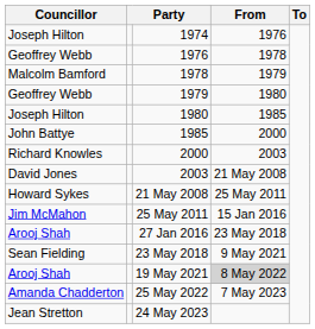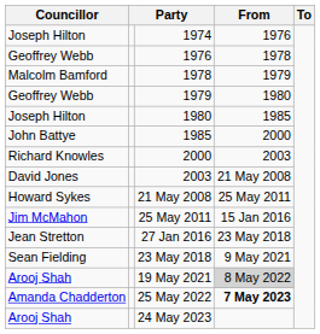 <table class=wikitable>
 <tr>
 <th>Councillor</th>
 <th colspan=2>Party</th>
 <th>From</th>
 <th>To</th>
 </tr>
 <tr>
 <td>Joseph Hilton</td>
 <td></td>
 <td align=right>1974</td>
 <td align=right>1976</td>
 </tr>
 <tr>
 <td>Geoffrey Webb</td>
 <td></td>
 <td align=right>1976</td>
 <td align=right>1978</td>
 </tr>
 <tr>
 <td>Malcolm Bamford</td>
 <td></td>
 <td align=right>1978</td>
 <td align=right>1979</td>
 </tr>
 <tr>
 <td>Geoffrey Webb</td>
 <td></td>
 <td align=right>1979</td>
 <td align=right>1980</td>
 </tr>
 <tr>
 <td>Joseph Hilton</td>
 <td></td>
 <td align=right>1980</td>
 <td align=right>1985</td>
 </tr>
 <tr>
 <td>John Battye</td>
 <td></td>
 <td align=right>1985</td>
 <td align=right>2000</td>
 </tr>
 <tr>
 <td>Richard Knowles</td>
 <td></td>
 <td align=right>2000</td>
 <td align=right>2003</td>
 </tr>
 <tr>
 <td>David Jones</td>
 <td></td>
 <td align=right>2003</td>
 <td align=right>21 May 2008</td>
 </tr>
 <tr>
 <td>Howard Sykes</td>
 <td></td>
 <td align=right>21 May 2008</td>
 <td align=right>25 May 2011</td>
 </tr>
 <tr>
 <td><a href='#'>Jim McMahon</a></td>
 <td></td>
 <td align=right>25 May 2011</td>
 <td align=right>15 Jan 2016</td>
 </tr>
 <tr>
-<td><a href='#'>Arooj Shah</a></td>
+<td>Jean Stretton</td>
 <td></td>
 <td align=right>27 Jan 2016</td>
 <td align=right>23 May 2018</td>
 </tr>
 <tr>
 <td>Sean Fielding</td>
 <td></td>
 <td align=right>23 May 2018</td>
 <td align=right>9 May 2021</td>
 </tr>
 <tr>
 <td><a href='#'>Arooj Shah</a></td>
 <td></td>
 <td align=right>19 May 2021</td>
 <td align=right style="background: lightgrey;">8 May 2022</td>
 </tr>
 <tr>
 <td><a href='#'>Amanda Chadderton</a></td>
 <td></td>
 <td align=right>25 May 2022</td>
-<td align=right>7 May 2023</td>
+<td align=right><strong>7 May 2023</strong></td>
 </tr>
 <tr>
-<td>Jean Stretton</td>
+<td><a href='#'>Arooj Shah</a></td>
 <td></td>
 <td align=right>24 May 2023</td>
 <td align=right></td>
 </tr>
 </table>
